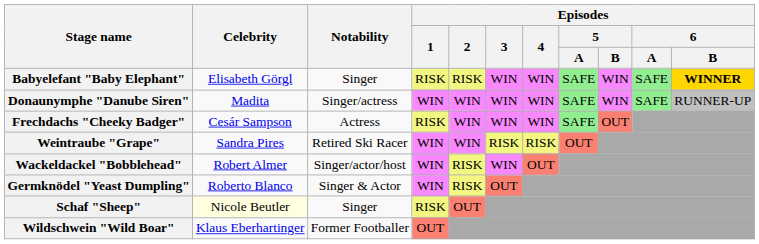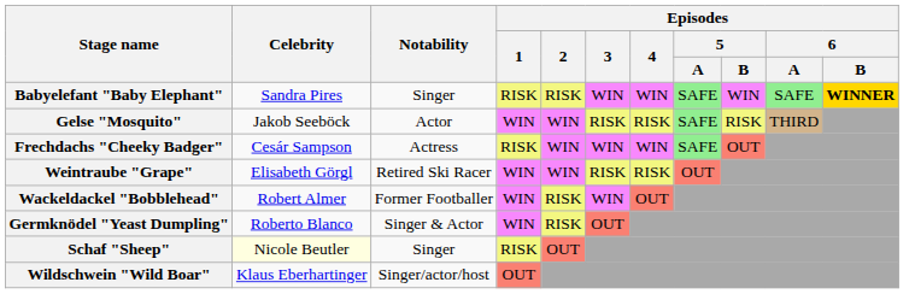 <table class="wikitable" style="text-align:center; ">
 <tr>
 <th rowspan="3">Stage name</th>
 <th rowspan="3">Celebrity</th>
 <th rowspan="3">Notability</th>
 <th colspan="8">Episodes</th>
 </tr>
 <tr>
 <th rowspan="2">1</th>
 <th rowspan="2">2</th>
 <th rowspan="2">3</th>
 <th rowspan="2">4</th>
 <th colspan="2">5</th>
 <th colspan="2">6</th>
 </tr>
 <tr>
 <th>A</th>
 <th>B</th>
 <th>A</th>
 <th>B</th>
 </tr>
 <tr>
 <th>Babyelefant "Baby Elephant"</th>
-<td><a href='#'>Elisabeth Görgl</a></td>
+<td><a href='#'>Sandra Pires</a></td>
 <td>Singer</td>
 <td bgcolor="#F3F781">RISK</td>
 <td bgcolor="#F3F781">RISK</td>
 <td bgcolor="#F888FD">WIN</td>
 <td bgcolor=#F888FD>WIN</td>
 <td bgcolor=lightgreen>SAFE</td>
 <td bgcolor=#F888FD>WIN</td>
 <td bgcolor=lightgreen>SAFE</td>
 <td bgcolor=gold><strong>WINNER</strong></td>
 </tr>
 <tr>
-<th>Donaunymphe "Danube Siren"</th>
-<td><a href='#'>Madita</a></td>
-<td>Singer/actress</td>
+<th>Gelse "Mosquito"</th>
+<td>Jakob Seeböck</td>
+<td>Actor</td>
 <td bgcolor=#F888FD>WIN</td>
 <td bgcolor=#F888FD>WIN</td>
-<td bgcolor=#F888FD>WIN</td>
-<td bgcolor=#F888FD>WIN</td>
+<td bgcolor="#F3F781">RISK</td>
+<td bgcolor="#F3F781">RISK</td>
 <td bgcolor=lightgreen>SAFE</td>
-<td bgcolor=#F888FD>WIN</td>
-<td bgcolor=lightgreen>SAFE</td>
-<td bgcolor=silver>RUNNER-UP</td>
+<td bgcolor="#F3F781">RISK</td>
+<td bgcolor=tan>THIRD</td>
+<td bgcolor=darkgrey></td>
 </tr>
 <tr>
 <th>Frechdachs "Cheeky Badger"</th>
 <td><a href='#'>Cesár Sampson</a></td>
 <td>Actress</td>
 <td bgcolor="#F3F781">RISK</td>
 <td bgcolor=#F888FD>WIN</td>
 <td bgcolor=#F888FD>WIN</td>
 <td bgcolor=#F888FD>WIN</td>
 <td bgcolor=lightgreen>SAFE</td>
 <td bgcolor="salmon">OUT</td>
 <td colspan="2" bgcolor=darkgrey></td>
 </tr>
 <tr>
 <th>Weintraube "Grape"</th>
-<td><a href='#'>Sandra Pires</a></td>
+<td><a href='#'>Elisabeth Görgl</a></td>
 <td>Retired Ski Racer</td>
 <td bgcolor=#F888FD>WIN</td>
 <td bgcolor=#F888FD>WIN</td>
 <td bgcolor="#F3F781">RISK</td>
 <td bgcolor="#F3F781">RISK</td>
 <td bgcolor="salmon">OUT</td>
 <td colspan="3" bgcolor=darkgrey></td>
 </tr>
 <tr>
 <th>Wackeldackel "Bobblehead"</th>
 <td><a href='#'>Robert Almer</a></td>
-<td>Singer/actor/host</td>
+<td>Former Footballer</td>
 <td bgcolor=#F888FD>WIN</td>
 <td bgcolor="#F3F781">RISK</td>
 <td bgcolor=#F888FD>WIN</td>
 <td bgcolor="salmon">OUT</td>
 <td colspan="4" bgcolor=darkgrey></td>
 </tr>
 <tr>
 <th>Germknödel "Yeast Dumpling"</th>
 <td><a href='#'>Roberto Blanco</a></td>
 <td>Singer & Actor</td>
 <td bgcolor=#F888FD>WIN</td>
 <td bgcolor="#F3F781">RISK</td>
 <td bgcolor="salmon">OUT</td>
 <td colspan="5" bgcolor=darkgrey></td>
 </tr>
 <tr>
 <th>Schaf "Sheep"</th>
 <td style="background: lightyellow;">Nicole Beutler</td>
 <td>Singer</td>
 <td bgcolor="#F3F781">RISK</td>
 <td bgcolor=salmon>OUT</td>
 <td colspan="6" bgcolor=darkgrey></td>
 </tr>
 <tr>
 <th>Wildschwein "Wild Boar"</th>
 <td><a href='#'>Klaus Eberhartinger</a></td>
-<td>Former Footballer</td>
+<td>Singer/actor/host</td>
 <td bgcolor=salmon>OUT</td>
 <td colspan="7" bgcolor=darkgrey></td>
 </tr>
 </table>
